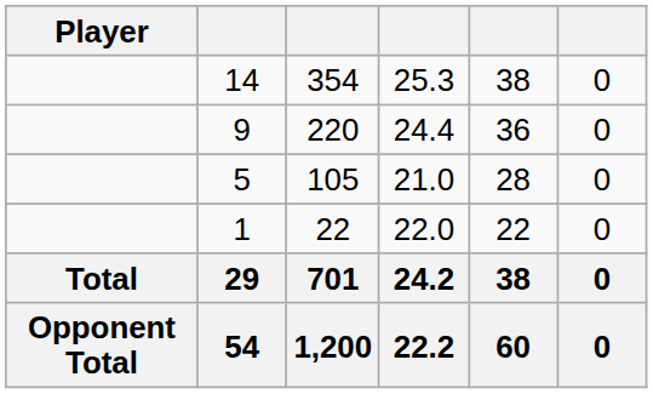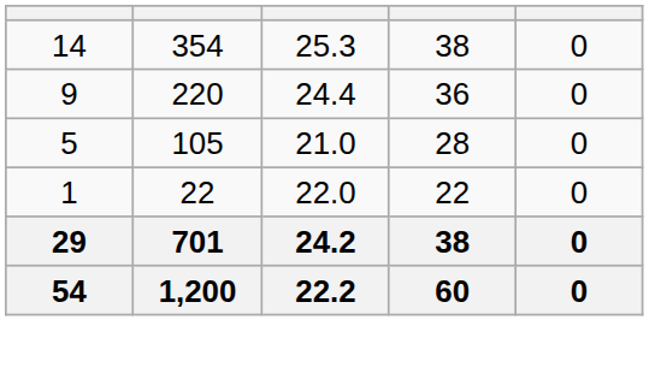 <table class="wikitable sortable" style="text-align:center; width:50%; font-size:95%;">
 <tr>
-<th width="30%">Player</th>
 <th width="14%"></th>
 <th width="14%"></th>
 <th width="14%"></th>
 <th width="14%"></th>
 <th width="14%"></th>
 </tr>
 <tr>
-<td align=left></td>
 <td>14</td>
 <td>354</td>
 <td>25.3</td>
 <td>38</td>
 <td>0</td>
 </tr>
 <tr>
-<td align=left></td>
 <td>9</td>
 <td>220</td>
 <td>24.4</td>
 <td>36</td>
 <td>0</td>
 </tr>
 <tr>
-<td align=left></td>
 <td>5</td>
 <td>105</td>
 <td>21.0</td>
 <td>28</td>
 <td>0</td>
 </tr>
 <tr>
-<td align=left></td>
 <td>1</td>
 <td>22</td>
 <td>22.0</td>
 <td>22</td>
 <td>0</td>
 </tr>
 <tr>
-<th>Total</th>
 <th>29</th>
 <th>701</th>
 <th>24.2</th>
 <th>38</th>
 <th>0</th>
 </tr>
 <tr>
-<th>Opponent Total</th>
 <th>54</th>
 <th>1,200</th>
 <th>22.2</th>
 <th>60</th>
 <th>0</th>
 </tr>
 </table>
